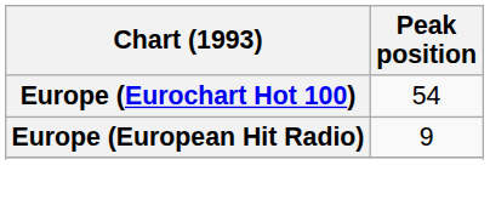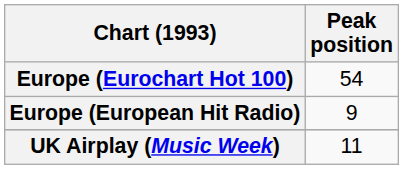 <table class="wikitable sortable plainrowheaders" style="text-align:center">
 <tr>
 <th>Chart (1993)</th>
 <th>Peak<br>position</th>
 </tr>
 <tr>
 <th scope="row">Europe (<a href='#'>Eurochart Hot 100</a>)</th>
 <td>54</td>
 </tr>
 <tr>
 <th scope="row">Europe (European Hit Radio)</th>
 <td>9</td>
 </tr>
 <tr>
 </tr>
 <tr>
 </tr>
+<tr>
+<th scope="row">UK Airplay (<em><a href='#'>Music Week</a></em>)</th>
+<td>11</td>
+</tr>
 </table>
